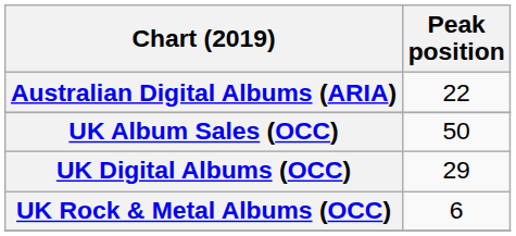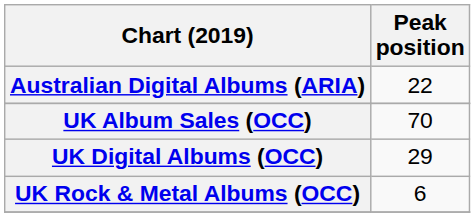 <table class="wikitable sortable plainrowheaders" style="text-align:center">
 <tr>
 <th scope="col">Chart (2019)</th>
 <th scope="col">Peak<br>position</th>
 </tr>
 <tr>
 <th scope="row"><a href='#'>Australian Digital Albums</a> (<a href='#'>ARIA</a>)</th>
 <td>22</td>
 </tr>
 <tr>
 </tr>
 <tr>
 <th scope="row"><a href='#'>UK Album Sales</a> (<a href='#'>OCC</a>)</th>
-<td>50</td>
+<td>70</td>
 </tr>
 <tr>
 <th scope="row"><a href='#'>UK Digital Albums</a> (<a href='#'>OCC</a>)</th>
 <td>29</td>
 </tr>
 <tr>
 <th scope="row"><a href='#'>UK Rock & Metal Albums</a> (<a href='#'>OCC</a>)</th>
 <td>6</td>
 </tr>
 <tr>
 </tr>
 <tr>
 </tr>
 <tr>
 </tr>
 <tr>
 </tr>
 </table>
